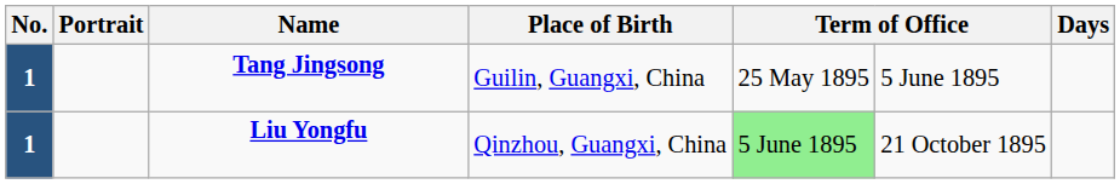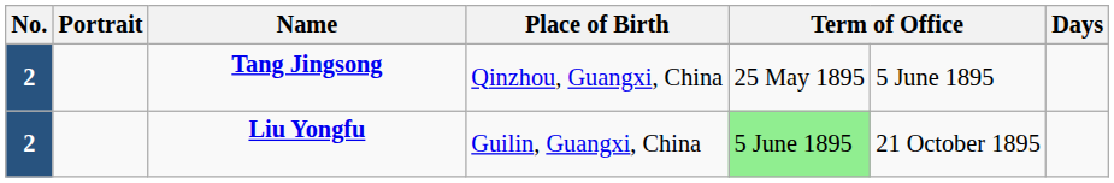 <table class=wikitable>
 <tr>
 <th>No.</th>
 <th>Portrait</th>
 <th width=200>Name<br></th>
 <th>Place of Birth</th>
 <th colspan=2>Term of Office</th>
 <th>Days</th>
 </tr>
 <tr>
-<td align=center style="background:#28537F; color:white;"><strong>1</strong></td>
+<td align=center style="background:#28537F; color:white;"><strong>2</strong></td>
 <td></td>
 <td align=center><strong><a href='#'>Tang Jingsong</a></strong><br><br></td>
-<td><a href='#'>Guilin</a>, <a href='#'>Guangxi</a>, China</td>
+<td><a href='#'>Qinzhou</a>, <a href='#'>Guangxi</a>, China</td>
 <td>25 May 1895<br></td>
 <td>5 June 1895<br></td>
 <td align=center></td>
 </tr>
 <tr>
-<td align=center style="background:#28537F; color:white;"><strong>1</strong></td>
+<td align=center style="background:#28537F; color:white;"><strong>2</strong></td>
 <td></td>
 <td align=center><strong><a href='#'>Liu Yongfu</a></strong><br><br></td>
-<td><a href='#'>Qinzhou</a>, <a href='#'>Guangxi</a>, China</td>
+<td><a href='#'>Guilin</a>, <a href='#'>Guangxi</a>, China</td>
 <td style="background: lightgreen;">5 June 1895<br></td>
 <td>21 October 1895<br></td>
 <td align=center></td>
 </tr>
 </table>
